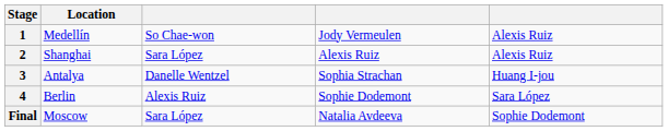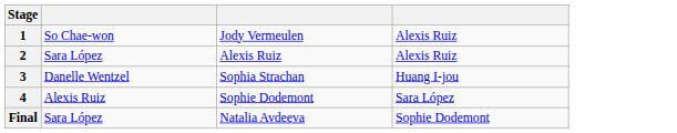 <table class="wikitable">
 <tr>
 <th>Stage</th>
-<th width=120>Location</th>
 <th width=210></th>
 <th width=210></th>
 <th width=210></th>
 </tr>
 <tr>
 <th>1</th>
-<td> <a href='#'>Medellín</a></td>
 <td> <a href='#'>So Chae-won</a></td>
 <td> <a href='#'>Jody Vermeulen</a></td>
 <td> <a href='#'>Alexis Ruiz</a></td>
 </tr>
 <tr>
 <th>2</th>
-<td> <a href='#'>Shanghai</a></td>
 <td> <a href='#'>Sara López</a></td>
 <td> <a href='#'>Alexis Ruiz</a></td>
 <td> <a href='#'>Alexis Ruiz</a></td>
 </tr>
 <tr>
 <th>3</th>
-<td> <a href='#'>Antalya</a></td>
 <td> <a href='#'>Danelle Wentzel</a></td>
 <td> <a href='#'>Sophia Strachan</a></td>
 <td> <a href='#'>Huang I-jou</a></td>
 </tr>
 <tr>
 <th>4</th>
-<td> <a href='#'>Berlin</a></td>
 <td> <a href='#'>Alexis Ruiz</a></td>
 <td> <a href='#'>Sophie Dodemont</a></td>
 <td> <a href='#'>Sara López</a></td>
 </tr>
 <tr>
 <th>Final</th>
-<td> <a href='#'>Moscow</a></td>
 <td> <a href='#'>Sara López</a></td>
 <td> <a href='#'>Natalia Avdeeva</a></td>
 <td> <a href='#'>Sophie Dodemont</a></td>
 </tr>
 </table>
